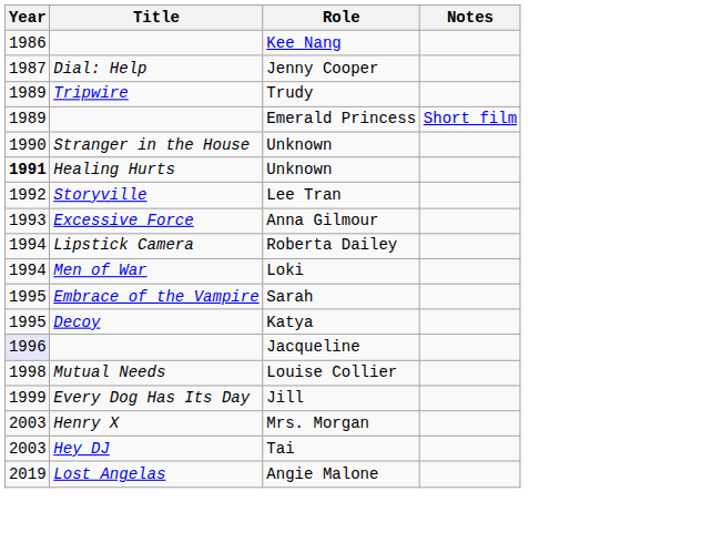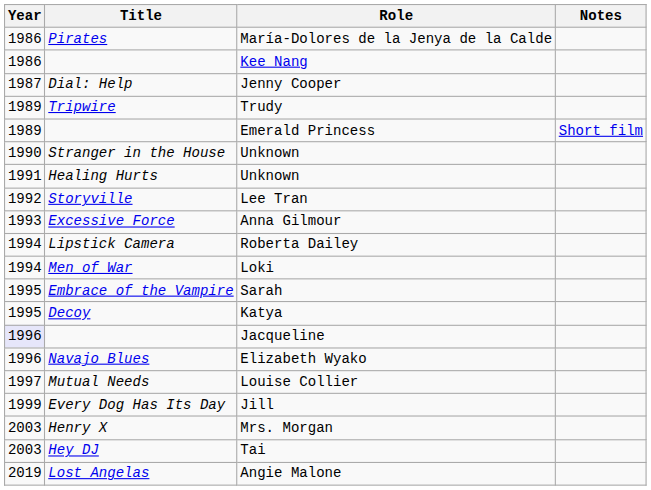 <table class="wikitable sortable">
 <tr>
 <th>Year</th>
 <th>Title</th>
 <th>Role</th>
 <th class="unsortable">Notes</th>
+</tr>
+<tr>
+<td>1986</td>
+<td><em><a href='#'>Pirates</a></em></td>
+<td>María-Dolores de la Jenya de la Calde</td>
+<td></td>
 </tr>
 <tr>
 <td>1986</td>
 <td><em></em></td>
 <td><a href='#'>Kee Nang</a></td>
 <td></td>
 </tr>
 <tr>
 <td>1987</td>
 <td><em>Dial: Help</em></td>
 <td>Jenny Cooper</td>
 <td></td>
 </tr>
 <tr>
 <td>1989</td>
 <td><em><a href='#'>Tripwire</a></em></td>
 <td>Trudy</td>
 <td></td>
 </tr>
 <tr>
 <td>1989</td>
 <td><em></em></td>
 <td>Emerald Princess</td>
 <td><a href='#'>Short film</a></td>
 </tr>
 <tr>
 <td>1990</td>
 <td><em>Stranger in the House</em></td>
 <td>Unknown</td>
 <td></td>
 </tr>
 <tr>
-<td><strong>1991</strong></td>
+<td>1991</td>
 <td><em>Healing Hurts</em></td>
 <td>Unknown</td>
 <td></td>
 </tr>
 <tr>
 <td>1992</td>
 <td><em><a href='#'>Storyville</a></em></td>
 <td>Lee Tran</td>
 <td></td>
 </tr>
 <tr>
 <td>1993</td>
 <td><em><a href='#'>Excessive Force</a></em></td>
 <td>Anna Gilmour</td>
 <td></td>
 </tr>
 <tr>
 <td>1994</td>
 <td><em>Lipstick Camera</em></td>
 <td>Roberta Dailey</td>
 <td></td>
 </tr>
 <tr>
 <td>1994</td>
 <td><em><a href='#'>Men of War</a></em></td>
 <td>Loki</td>
 <td></td>
 </tr>
 <tr>
 <td>1995</td>
 <td><em><a href='#'>Embrace of the Vampire</a></em></td>
 <td>Sarah</td>
 <td></td>
 </tr>
 <tr>
 <td>1995</td>
 <td><em><a href='#'>Decoy</a></em></td>
 <td>Katya</td>
 <td></td>
 </tr>
 <tr>
 <td style="background: lavender;">1996</td>
 <td><em></em></td>
 <td>Jacqueline</td>
 <td></td>
 </tr>
 <tr>
-<td>1998</td>
+<td>1996</td>
+<td><em><a href='#'>Navajo Blues</a></em></td>
+<td>Elizabeth Wyako</td>
+<td></td>
+</tr>
+<tr>
+<td>1997</td>
 <td><em>Mutual Needs</em></td>
 <td>Louise Collier</td>
 <td></td>
 </tr>
 <tr>
 <td>1999</td>
 <td><em>Every Dog Has Its Day</em></td>
 <td>Jill</td>
 <td></td>
 </tr>
 <tr>
 <td>2003</td>
 <td><em>Henry X</em></td>
 <td>Mrs. Morgan</td>
 <td></td>
 </tr>
 <tr>
 <td>2003</td>
 <td><em><a href='#'>Hey DJ</a></em></td>
 <td>Tai</td>
 <td></td>
 </tr>
 <tr>
 <td>2019</td>
 <td><em><a href='#'>Lost Angelas</a></em></td>
 <td>Angie Malone</td>
 <td></td>
 </tr>
 </table>
